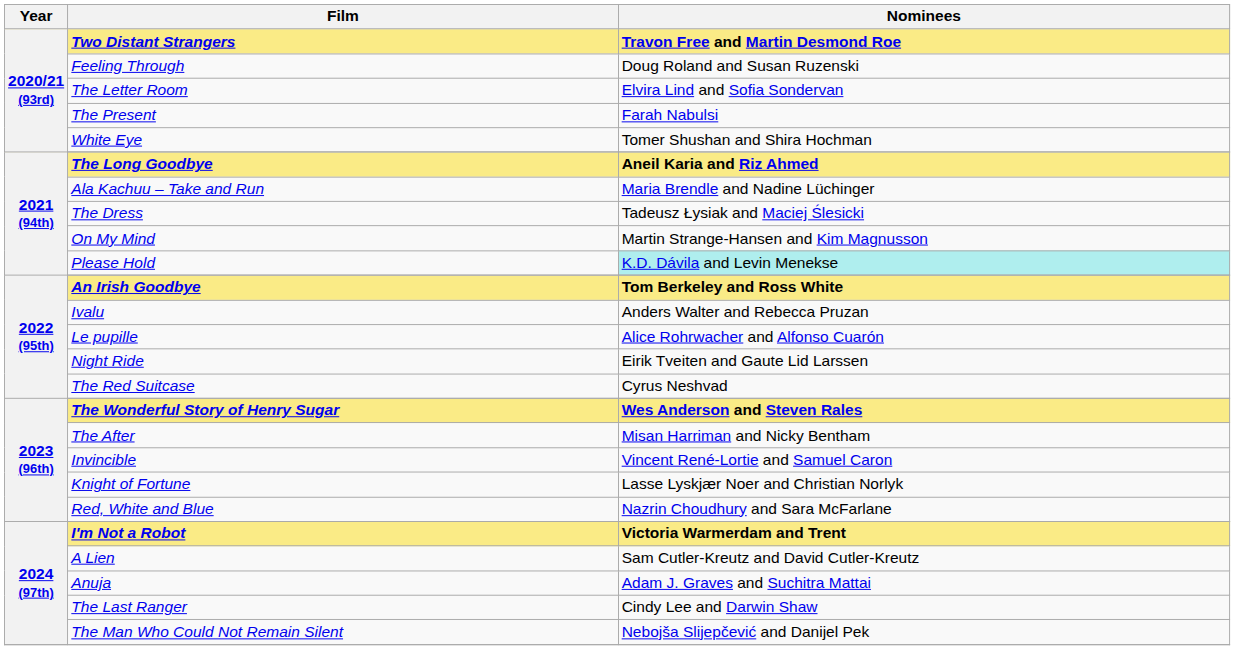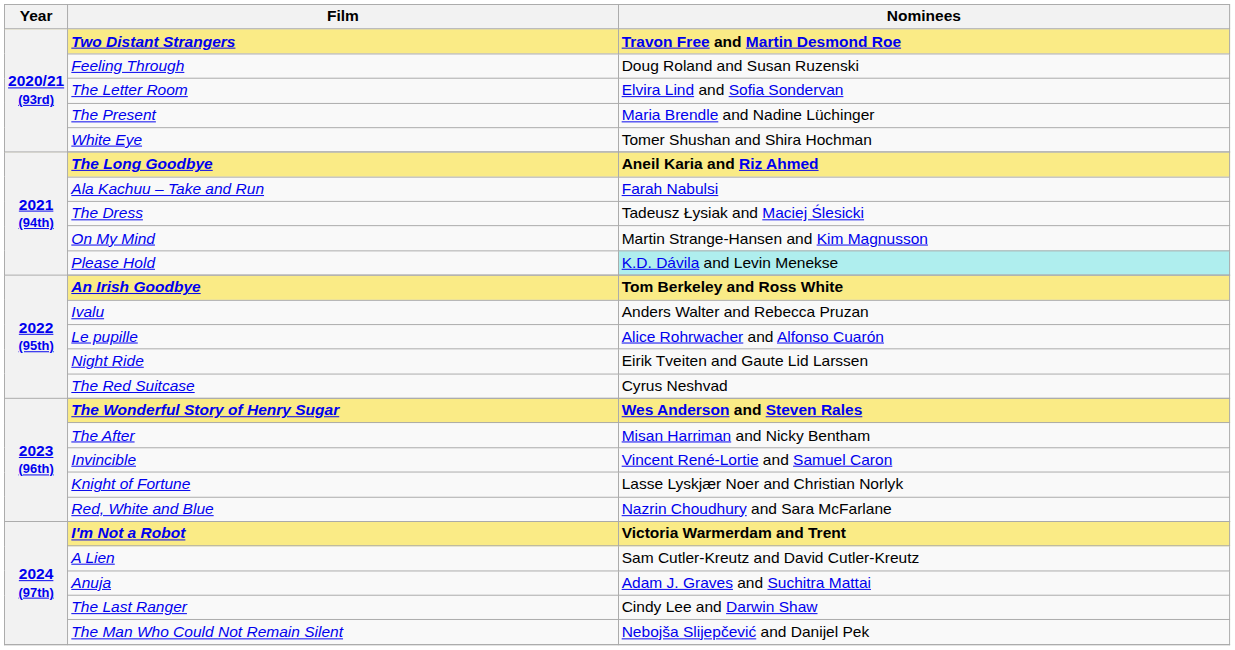 <table class="wikitable" style="width:100%">
 <tr bgcolor="#bebebe">
 <th width="5%">Year</th>
 <th width="45%">Film</th>
 <th width="50%">Nominees</th>
 </tr>
 <tr style="background:#FAEB86">
 <th rowspan="5"><a href='#'>2020/21</a><br><small><a href='#'>(93rd)</a></small></th>
 <td><strong><em><a href='#'>Two Distant Strangers</a></em></strong></td>
 <td><strong><a href='#'>Travon Free</a> and <a href='#'>Martin Desmond Roe</a></strong></td>
 </tr>
 <tr>
 <td><em><a href='#'>Feeling Through</a></em></td>
 <td>Doug Roland and Susan Ruzenski</td>
 </tr>
 <tr>
 <td><em><a href='#'>The Letter Room</a></em></td>
 <td><a href='#'>Elvira Lind</a> and <a href='#'>Sofia Sondervan</a></td>
 </tr>
 <tr>
 <td><em><a href='#'>The Present</a></em></td>
-<td><a href='#'>Farah Nabulsi</a></td>
+<td><a href='#'>Maria Brendle</a> and Nadine Lüchinger</td>
 </tr>
 <tr>
 <td><em><a href='#'>White Eye</a></em></td>
 <td>Tomer Shushan and Shira Hochman</td>
 </tr>
 <tr>
 <th rowspan="6" style="text-align:center"><a href='#'>2021</a><br><small><a href='#'>(94th)</a></small></th>
 </tr>
 <tr style="background:#FAEB86">
 <td><strong><em><a href='#'>The Long Goodbye</a></em></strong></td>
 <td><strong>Aneil Karia and <a href='#'>Riz Ahmed</a></strong></td>
 </tr>
 <tr>
 <td><em><a href='#'>Ala Kachuu – Take and Run</a></em></td>
-<td><a href='#'>Maria Brendle</a> and Nadine Lüchinger</td>
+<td><a href='#'>Farah Nabulsi</a></td>
 </tr>
 <tr>
 <td><em><a href='#'>The Dress</a></em></td>
 <td>Tadeusz Łysiak and <a href='#'>Maciej Ślesicki</a></td>
 </tr>
 <tr>
 <td><em><a href='#'>On My Mind</a></em></td>
 <td>Martin Strange-Hansen and <a href='#'>Kim Magnusson</a></td>
 </tr>
 <tr>
 <td><em><a href='#'>Please Hold</a></em></td>
 <td style="background: paleturquoise;"><a href='#'>K.D. Dávila</a> and Levin Menekse</td>
 </tr>
 <tr>
 <th rowspan="6" style="text-align:center"><a href='#'>2022</a><br><small><a href='#'>(95th)</a></small></th>
 </tr>
 <tr style="background:#FAEB86">
 <td><strong><em><a href='#'>An Irish Goodbye</a></em></strong></td>
 <td><strong>Tom Berkeley and Ross White</strong></td>
 </tr>
 <tr>
 <td><em><a href='#'>Ivalu</a></em></td>
 <td>Anders Walter and Rebecca Pruzan</td>
 </tr>
 <tr>
 <td><em><a href='#'>Le pupille</a></em></td>
 <td><a href='#'>Alice Rohrwacher</a> and <a href='#'>Alfonso Cuarón</a></td>
 </tr>
 <tr>
 <td><em><a href='#'>Night Ride</a></em></td>
 <td>Eirik Tveiten and Gaute Lid Larssen</td>
 </tr>
 <tr>
 <td><em><a href='#'>The Red Suitcase</a></em></td>
 <td>Cyrus Neshvad</td>
 </tr>
 <tr>
 <th rowspan="6" style="text-align:center"><a href='#'>2023</a><br><small><a href='#'>(96th)</a></small></th>
 </tr>
 <tr style="background:#FAEB86">
 <td><strong><em><a href='#'>The Wonderful Story of Henry Sugar</a></em></strong></td>
 <td><strong><a href='#'>Wes Anderson</a> and <a href='#'>Steven Rales</a></strong></td>
 </tr>
 <tr>
 <td><em><a href='#'>The After</a></em></td>
 <td><a href='#'>Misan Harriman</a> and Nicky Bentham</td>
 </tr>
 <tr>
 <td><em><a href='#'>Invincible</a></em></td>
 <td><a href='#'>Vincent René-Lortie</a> and <a href='#'>Samuel Caron</a></td>
 </tr>
 <tr>
 <td><em><a href='#'>Knight of Fortune</a></em></td>
 <td>Lasse Lyskjær Noer and Christian Norlyk</td>
 </tr>
 <tr>
 <td><em><a href='#'>Red, White and Blue</a></em></td>
 <td><a href='#'>Nazrin Choudhury</a> and Sara McFarlane</td>
 </tr>
 <tr>
 <th rowspan="6" style="text-align:center"><a href='#'>2024</a><br><small><a href='#'>(97th)</a></small></th>
 </tr>
 <tr style="background:#FAEB86">
 <td><strong><em><a href='#'>I'm Not a Robot</a></em></strong></td>
 <td><strong>Victoria Warmerdam and Trent</strong></td>
 </tr>
 <tr>
 <td><em><a href='#'>A Lien</a></em></td>
 <td>Sam Cutler-Kreutz and David Cutler-Kreutz</td>
 </tr>
 <tr>
 <td><em><a href='#'>Anuja</a></em></td>
 <td><a href='#'>Adam J. Graves</a> and <a href='#'>Suchitra Mattai</a></td>
 </tr>
 <tr>
 <td><em><a href='#'>The Last Ranger</a></em></td>
 <td>Cindy Lee and <a href='#'>Darwin Shaw</a></td>
 </tr>
 <tr>
 <td><em><a href='#'>The Man Who Could Not Remain Silent</a></em></td>
 <td><a href='#'>Nebojša Slijepčević</a> and Danijel Pek</td>
 </tr>
 <tr>
 </tr>
 </table>
